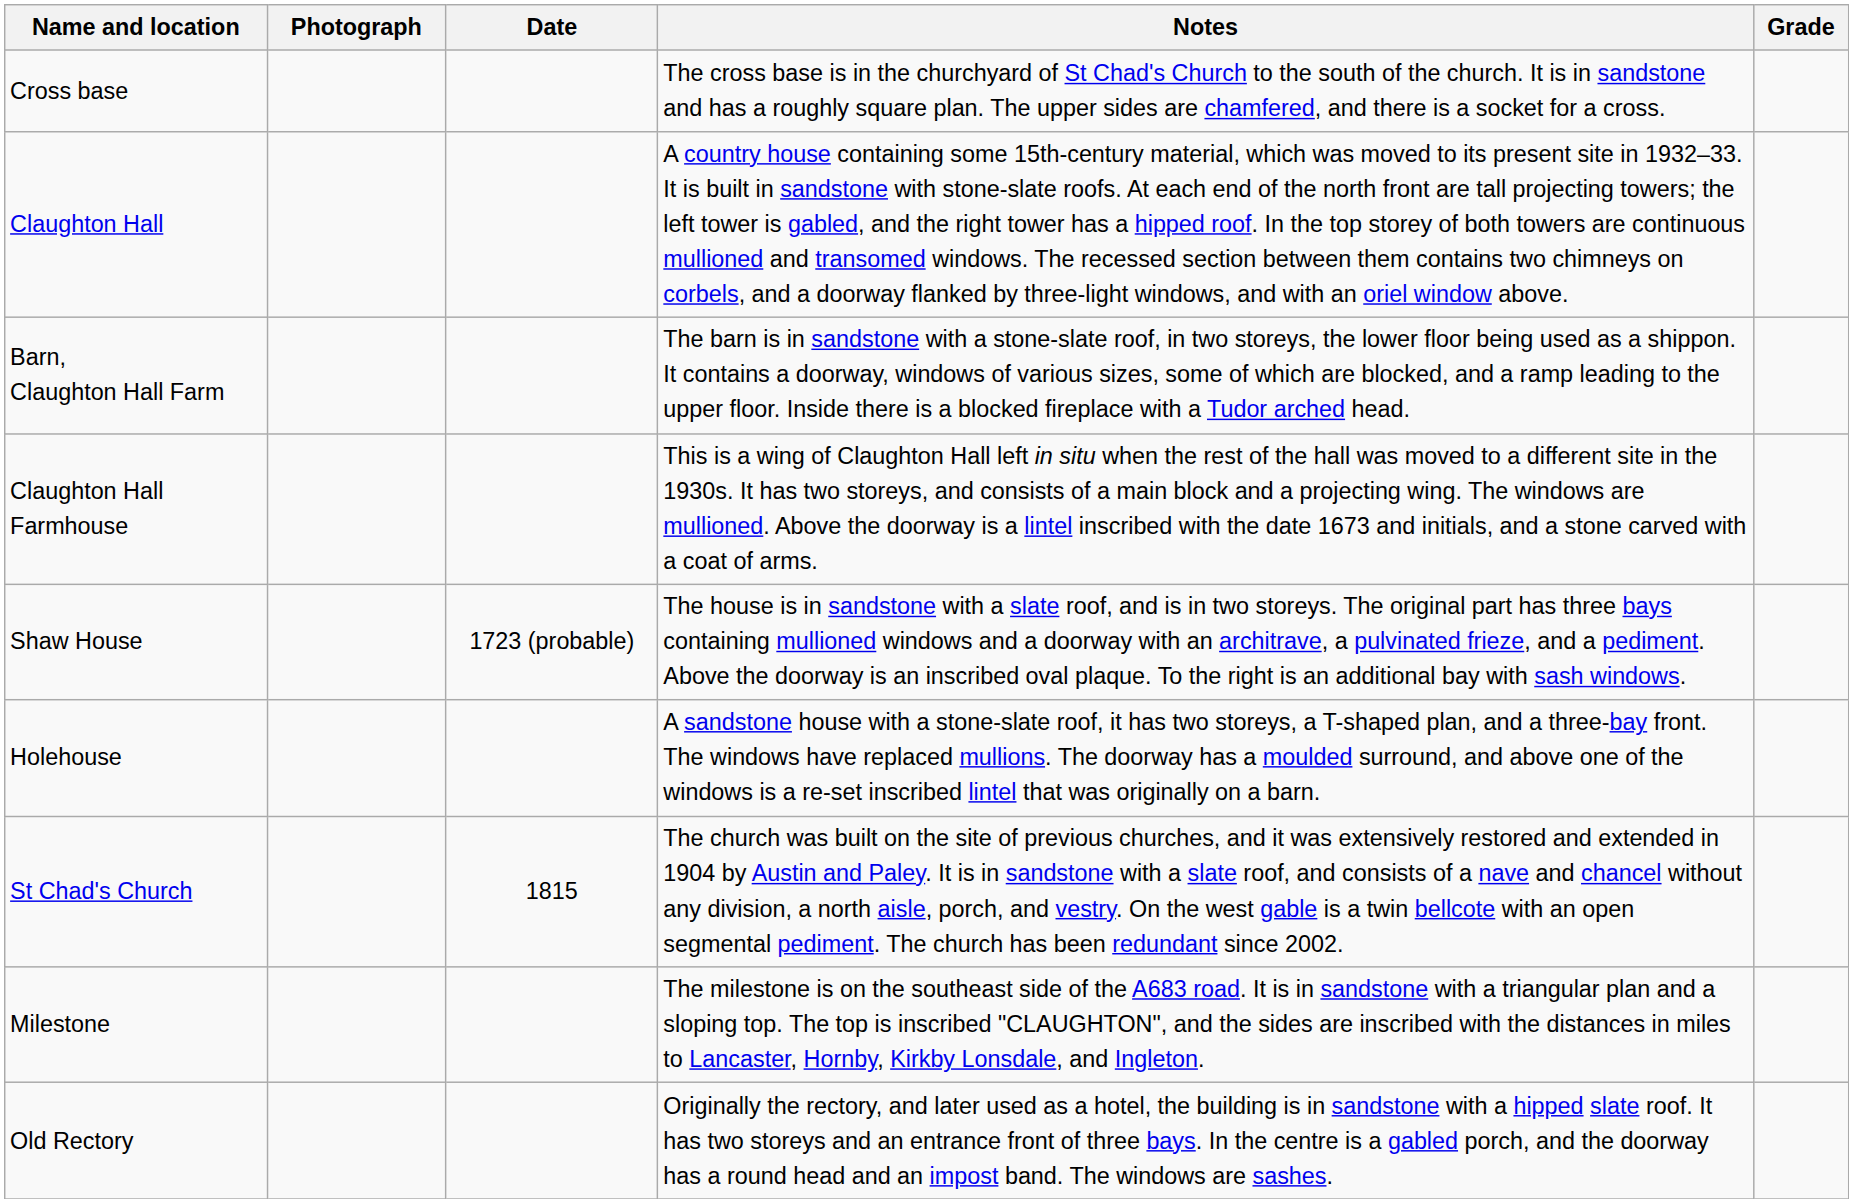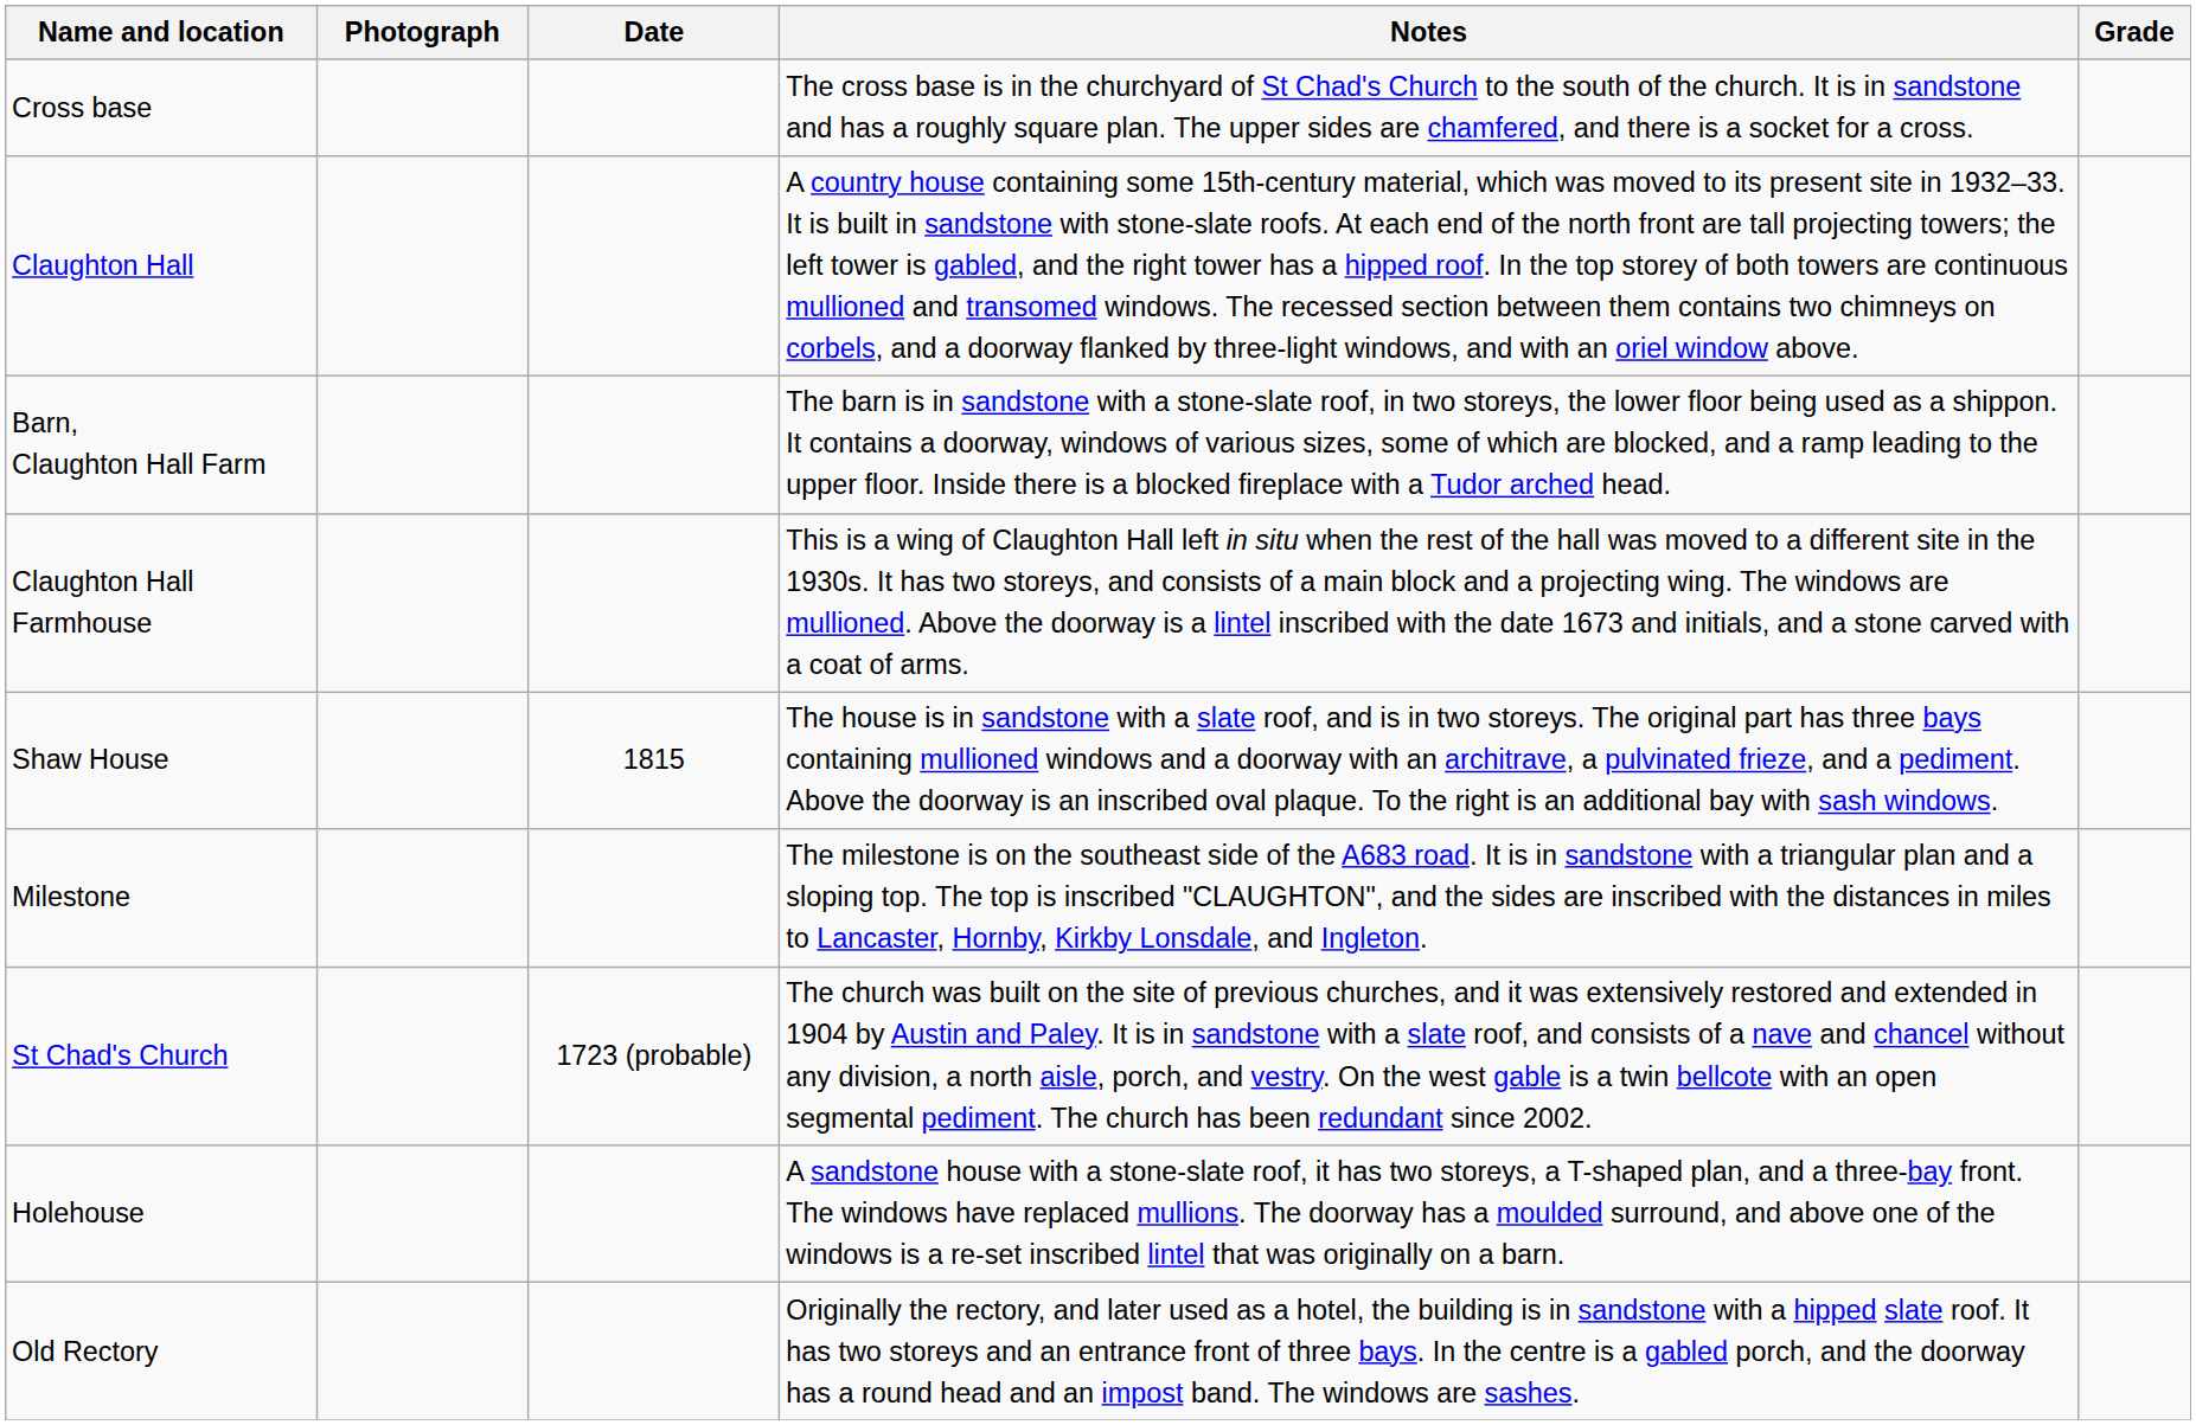 <table class="wikitable sortable plainrowheaders" style="width:100%;border:0px;text-align:left;line-height:150%;">
 <tr>
 <th scope="col"  style="width:150px">Name and location</th>
 <th scope="col"  style="width:100px" class="unsortable">Photograph</th>
 <th scope="col"  style="width:120px">Date</th>
 <th scope="col"  style="width:650px" class="unsortable">Notes</th>
 <th scope="col"  style="width:50px">Grade</th>
 </tr>
 <tr>
 <td>Cross base<br><small></small></td>
 <td></td>
 <td align="center"></td>
 <td>The cross base is in the churchyard of <a href='#'>St Chad's Church</a> to the south of the church.  It is in <a href='#'>sandstone</a> and has a roughly square plan.  The upper sides are <a href='#'>chamfered</a>, and there is a socket for a cross.</td>
 <td align="center" ></td>
 </tr>
 <tr>
 <td><a href='#'>Claughton Hall</a><br><small></small></td>
 <td></td>
 <td align="center"></td>
 <td>A <a href='#'>country house</a> containing some 15th-century material, which was moved to its present site in 1932–33.  It is built in <a href='#'>sandstone</a> with stone-slate roofs.  At each end of the north front are tall projecting towers; the left tower is <a href='#'>gabled</a>, and the right tower has a <a href='#'>hipped roof</a>.  In the top storey of both towers are continuous <a href='#'>mullioned</a> and <a href='#'>transomed</a> windows.  The recessed section between them contains two chimneys on <a href='#'>corbels</a>, and a doorway flanked by three-light windows, and with an <a href='#'>oriel window</a> above.</td>
 <td align="center" ></td>
 </tr>
 <tr>
 <td>Barn,<br>Claughton Hall Farm<br><small></small></td>
 <td></td>
 <td align="center"></td>
 <td>The barn is in <a href='#'>sandstone</a> with a stone-slate roof, in two storeys, the lower floor being used as a shippon.  It contains a doorway, windows of various sizes, some of which are blocked, and a ramp leading to the upper floor.  Inside there is a blocked fireplace with a <a href='#'>Tudor arched</a> head.</td>
 <td align="center" ></td>
 </tr>
 <tr>
 <td>Claughton Hall Farmhouse<br><small></small></td>
 <td></td>
 <td align="center"></td>
 <td>This is a wing of Claughton Hall left <em>in situ</em> when the rest of the hall was moved to a different site in the 1930s.  It has two storeys, and consists of a main block and a projecting wing. The windows are <a href='#'>mullioned</a>.  Above the doorway is a <a href='#'>lintel</a> inscribed with the date 1673 and initials, and a stone carved with a coat of arms.</td>
 <td align="center" ></td>
 </tr>
 <tr>
 <td>Shaw House<br><small></small></td>
 <td></td>
+<td align="center">1815</td>
+<td>The house is in <a href='#'>sandstone</a> with a <a href='#'>slate</a> roof, and is in two storeys. The original part has three <a href='#'>bays</a> containing <a href='#'>mullioned</a> windows and a doorway with an <a href='#'>architrave</a>, a <a href='#'>pulvinated frieze</a>, and a <a href='#'>pediment</a>.  Above the doorway is an inscribed oval plaque.  To the right is an additional bay with <a href='#'>sash windows</a>.</td>
+<td align="center" ></td>
+</tr>
+<tr>
+<td>Milestone<br><small></small></td>
+<td></td>
+<td align="center"></td>
+<td>The milestone is on the southeast side of the <a href='#'>A683 road</a>.  It is in <a href='#'>sandstone</a> with a triangular plan and a sloping top.  The top is inscribed "CLAUGHTON", and the sides are inscribed with the distances in miles to <a href='#'>Lancaster</a>, <a href='#'>Hornby</a>, <a href='#'>Kirkby Lonsdale</a>, and <a href='#'>Ingleton</a>.</td>
+<td align="center" ></td>
+</tr>
+<tr>
+<td><a href='#'>St Chad's Church</a><br><small></small></td>
+<td></td>
 <td align="center">1723 (probable)</td>
-<td>The house is in <a href='#'>sandstone</a> with a <a href='#'>slate</a> roof, and is in two storeys. The original part has three <a href='#'>bays</a> containing <a href='#'>mullioned</a> windows and a doorway with an <a href='#'>architrave</a>, a <a href='#'>pulvinated frieze</a>, and a <a href='#'>pediment</a>.  Above the doorway is an inscribed oval plaque.  To the right is an additional bay with <a href='#'>sash windows</a>.</td>
+<td>The church was built on the site of previous churches, and it was extensively restored and extended in 1904 by <a href='#'>Austin and Paley</a>.  It is in <a href='#'>sandstone</a> with a <a href='#'>slate</a> roof, and consists of a <a href='#'>nave</a> and <a href='#'>chancel</a> without any division, a north <a href='#'>aisle</a>, porch, and <a href='#'>vestry</a>.  On the west <a href='#'>gable</a> is a twin <a href='#'>bellcote</a> with an open segmental <a href='#'>pediment</a>.  The church has been <a href='#'>redundant</a> since 2002.</td>
 <td align="center" ></td>
 </tr>
 <tr>
 <td>Holehouse<br><small></small></td>
 <td></td>
 <td align="center"></td>
 <td>A <a href='#'>sandstone</a> house with a stone-slate roof, it has two storeys, a T-shaped plan, and a three-<a href='#'>bay</a> front.  The windows have replaced <a href='#'>mullions</a>.  The doorway has a <a href='#'>moulded</a> surround, and above one of the windows is a re-set inscribed <a href='#'>lintel</a> that was originally on a barn.</td>
-<td align="center" ></td>
-</tr>
-<tr>
-<td><a href='#'>St Chad's Church</a><br><small></small></td>
-<td></td>
-<td align="center">1815</td>
-<td>The church was built on the site of previous churches, and it was extensively restored and extended in 1904 by <a href='#'>Austin and Paley</a>.  It is in <a href='#'>sandstone</a> with a <a href='#'>slate</a> roof, and consists of a <a href='#'>nave</a> and <a href='#'>chancel</a> without any division, a north <a href='#'>aisle</a>, porch, and <a href='#'>vestry</a>.  On the west <a href='#'>gable</a> is a twin <a href='#'>bellcote</a> with an open segmental <a href='#'>pediment</a>.  The church has been <a href='#'>redundant</a> since 2002.</td>
-<td align="center" ></td>
-</tr>
-<tr>
-<td>Milestone<br><small></small></td>
-<td></td>
-<td align="center"></td>
-<td>The milestone is on the southeast side of the <a href='#'>A683 road</a>.  It is in <a href='#'>sandstone</a> with a triangular plan and a sloping top.  The top is inscribed "CLAUGHTON", and the sides are inscribed with the distances in miles to <a href='#'>Lancaster</a>, <a href='#'>Hornby</a>, <a href='#'>Kirkby Lonsdale</a>, and <a href='#'>Ingleton</a>.</td>
 <td align="center" ></td>
 </tr>
 <tr>
 <td>Old Rectory<br><small></small></td>
 <td></td>
 <td align="center"></td>
 <td>Originally the rectory, and later used as a hotel, the building is in <a href='#'>sandstone</a> with a <a href='#'>hipped</a> <a href='#'>slate</a> roof.  It has two storeys and an entrance front of three <a href='#'>bays</a>.  In the centre is a <a href='#'>gabled</a> porch, and the doorway has a round head and an <a href='#'>impost</a> band.  The windows are <a href='#'>sashes</a>.</td>
 <td align="center" ></td>
 </tr>
 <tr>
 </tr>
 </table>
